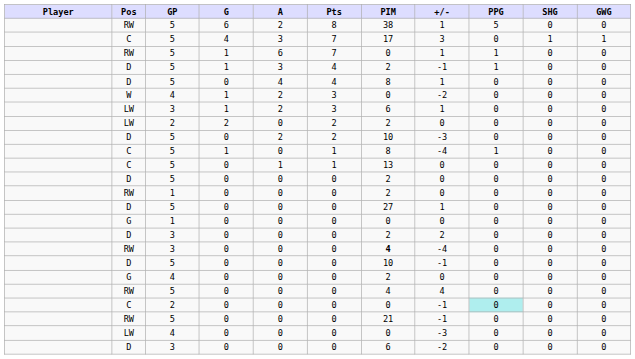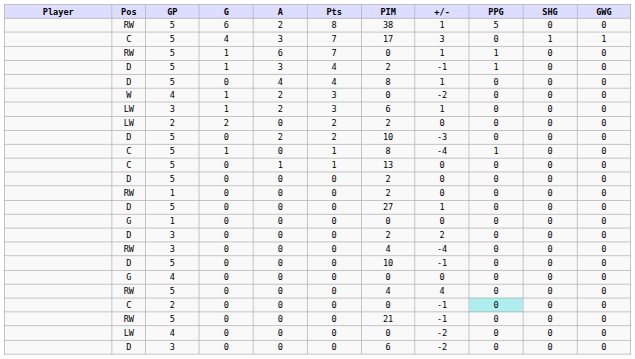 <table style="width:60%;" class="wikitable sortable">
 <tr style="text-align:center;">
 <th style="background:#ddf; width:10%;">Player</th>
 <th style="background:#ddf; width:3%;" title="Position">Pos</th>
 <th style="background:#ddf; width:5%;" title="Games played">GP</th>
 <th style="background:#ddf; width:5%;" title="Goals">G</th>
 <th style="background:#ddf; width:5%;" title="Assists">A</th>
 <th style="background:#ddf; width:5%;" title="Points">Pts</th>
 <th style="background:#ddf; width:5%;" title="Penalties in Minutes">PIM</th>
 <th style="background:#ddf; width:5%;" title="Plus/minus">+/-</th>
 <th style="background:#ddf; width:5%;" title="Power play goals">PPG</th>
 <th style="background:#ddf; width:5%;" title="Short-handed goals">SHG</th>
 <th style="background:#ddf; width:5%;" title="Game-winning goals">GWG</th>
 </tr>
 <tr style="text-align:center;">
 <td style="text-align:right;"></td>
 <td>RW</td>
 <td>5</td>
 <td>6</td>
 <td>2</td>
 <td>8</td>
 <td>38</td>
 <td>1</td>
 <td>5</td>
 <td>0</td>
 <td>0</td>
 </tr>
 <tr style="text-align:center;">
 <td style="text-align:right;"></td>
 <td>C</td>
 <td>5</td>
 <td>4</td>
 <td>3</td>
 <td>7</td>
 <td>17</td>
 <td>3</td>
 <td>0</td>
 <td>1</td>
 <td>1</td>
 </tr>
 <tr style="text-align:center;">
 <td style="text-align:right;"></td>
 <td>RW</td>
 <td>5</td>
 <td>1</td>
 <td>6</td>
 <td>7</td>
 <td>0</td>
 <td>1</td>
 <td>1</td>
 <td>0</td>
 <td>0</td>
 </tr>
 <tr style="text-align:center;">
 <td style="text-align:right;"></td>
 <td>D</td>
 <td>5</td>
 <td>1</td>
 <td>3</td>
 <td>4</td>
 <td>2</td>
 <td>-1</td>
 <td>1</td>
 <td>0</td>
 <td>0</td>
 </tr>
 <tr style="text-align:center;">
 <td style="text-align:right;"></td>
 <td>D</td>
 <td>5</td>
 <td>0</td>
 <td>4</td>
 <td>4</td>
 <td>8</td>
 <td>1</td>
 <td>0</td>
 <td>0</td>
 <td>0</td>
 </tr>
 <tr style="text-align:center;">
 <td style="text-align:right;"></td>
 <td>W</td>
 <td>4</td>
 <td>1</td>
 <td>2</td>
 <td>3</td>
 <td>0</td>
 <td>-2</td>
 <td>0</td>
 <td>0</td>
 <td>0</td>
 </tr>
 <tr style="text-align:center;">
 <td style="text-align:right;"></td>
 <td>LW</td>
 <td>3</td>
 <td>1</td>
 <td>2</td>
 <td>3</td>
 <td>6</td>
 <td>1</td>
 <td>0</td>
 <td>0</td>
 <td>0</td>
 </tr>
 <tr style="text-align:center;">
 <td style="text-align:right;"></td>
 <td>LW</td>
 <td>2</td>
 <td>2</td>
 <td>0</td>
 <td>2</td>
 <td>2</td>
 <td>0</td>
 <td>0</td>
 <td>0</td>
 <td>0</td>
 </tr>
 <tr style="text-align:center;">
 <td style="text-align:right;"></td>
 <td>D</td>
 <td>5</td>
 <td>0</td>
 <td>2</td>
 <td>2</td>
 <td>10</td>
 <td>-3</td>
 <td>0</td>
 <td>0</td>
 <td>0</td>
 </tr>
 <tr style="text-align:center;">
 <td style="text-align:right;"></td>
 <td>C</td>
 <td>5</td>
 <td>1</td>
 <td>0</td>
 <td>1</td>
 <td>8</td>
 <td>-4</td>
 <td>1</td>
 <td>0</td>
 <td>0</td>
 </tr>
 <tr style="text-align:center;">
 <td style="text-align:right;"></td>
 <td>C</td>
 <td>5</td>
 <td>0</td>
 <td>1</td>
 <td>1</td>
 <td>13</td>
 <td>0</td>
 <td>0</td>
 <td>0</td>
 <td>0</td>
 </tr>
 <tr style="text-align:center;">
 <td style="text-align:right;"></td>
 <td>D</td>
 <td>5</td>
 <td>0</td>
 <td>0</td>
 <td>0</td>
 <td>2</td>
 <td>0</td>
 <td>0</td>
 <td>0</td>
 <td>0</td>
 </tr>
 <tr style="text-align:center;">
 <td style="text-align:right;"></td>
 <td>RW</td>
 <td>1</td>
 <td>0</td>
 <td>0</td>
 <td>0</td>
 <td>2</td>
 <td>0</td>
 <td>0</td>
 <td>0</td>
 <td>0</td>
 </tr>
 <tr style="text-align:center;">
 <td style="text-align:right;"></td>
 <td>D</td>
 <td>5</td>
 <td>0</td>
 <td>0</td>
 <td>0</td>
 <td>27</td>
 <td>1</td>
 <td>0</td>
 <td>0</td>
 <td>0</td>
 </tr>
 <tr style="text-align:center;">
 <td style="text-align:right;"></td>
 <td>G</td>
 <td>1</td>
 <td>0</td>
 <td>0</td>
 <td>0</td>
 <td>0</td>
 <td>0</td>
 <td>0</td>
 <td>0</td>
 <td>0</td>
 </tr>
 <tr style="text-align:center;">
 <td style="text-align:right;"></td>
 <td>D</td>
 <td>3</td>
 <td>0</td>
 <td>0</td>
 <td>0</td>
 <td>2</td>
 <td>2</td>
 <td>0</td>
 <td>0</td>
 <td>0</td>
 </tr>
 <tr style="text-align:center;">
 <td style="text-align:right;"></td>
 <td>RW</td>
 <td>3</td>
 <td>0</td>
 <td>0</td>
 <td>0</td>
-<td><strong>4</strong></td>
+<td>4</td>
 <td>-4</td>
 <td>0</td>
 <td>0</td>
 <td>0</td>
 </tr>
 <tr style="text-align:center;">
 <td style="text-align:right;"></td>
 <td>D</td>
 <td>5</td>
 <td>0</td>
 <td>0</td>
 <td>0</td>
 <td>10</td>
 <td>-1</td>
 <td>0</td>
 <td>0</td>
 <td>0</td>
 </tr>
 <tr style="text-align:center;">
 <td style="text-align:right;"></td>
 <td>G</td>
 <td>4</td>
 <td>0</td>
 <td>0</td>
 <td>0</td>
-<td>2</td>
+<td>0</td>
 <td>0</td>
 <td>0</td>
 <td>0</td>
 <td>0</td>
 </tr>
 <tr style="text-align:center;">
 <td style="text-align:right;"></td>
 <td>RW</td>
 <td>5</td>
 <td>0</td>
 <td>0</td>
 <td>0</td>
 <td>4</td>
 <td>4</td>
 <td>0</td>
 <td>0</td>
 <td>0</td>
 </tr>
 <tr style="text-align:center;">
 <td style="text-align:right;"></td>
 <td>C</td>
 <td>2</td>
 <td>0</td>
 <td>0</td>
 <td>0</td>
 <td>0</td>
 <td>-1</td>
 <td style="background: paleturquoise;">0</td>
 <td>0</td>
 <td>0</td>
 </tr>
 <tr style="text-align:center;">
 <td style="text-align:right;"></td>
 <td>RW</td>
 <td>5</td>
 <td>0</td>
 <td>0</td>
 <td>0</td>
 <td>21</td>
 <td>-1</td>
 <td>0</td>
 <td>0</td>
 <td>0</td>
 </tr>
 <tr style="text-align:center;">
 <td style="text-align:right;"></td>
 <td>LW</td>
 <td>4</td>
 <td>0</td>
 <td>0</td>
 <td>0</td>
 <td>0</td>
-<td>-3</td>
+<td>-2</td>
 <td>0</td>
 <td>0</td>
 <td>0</td>
 </tr>
 <tr style="text-align:center;">
 <td style="text-align:right;"></td>
 <td>D</td>
 <td>3</td>
 <td>0</td>
 <td>0</td>
 <td>0</td>
 <td>6</td>
 <td>-2</td>
 <td>0</td>
 <td>0</td>
 <td>0</td>
 </tr>
 </table>
